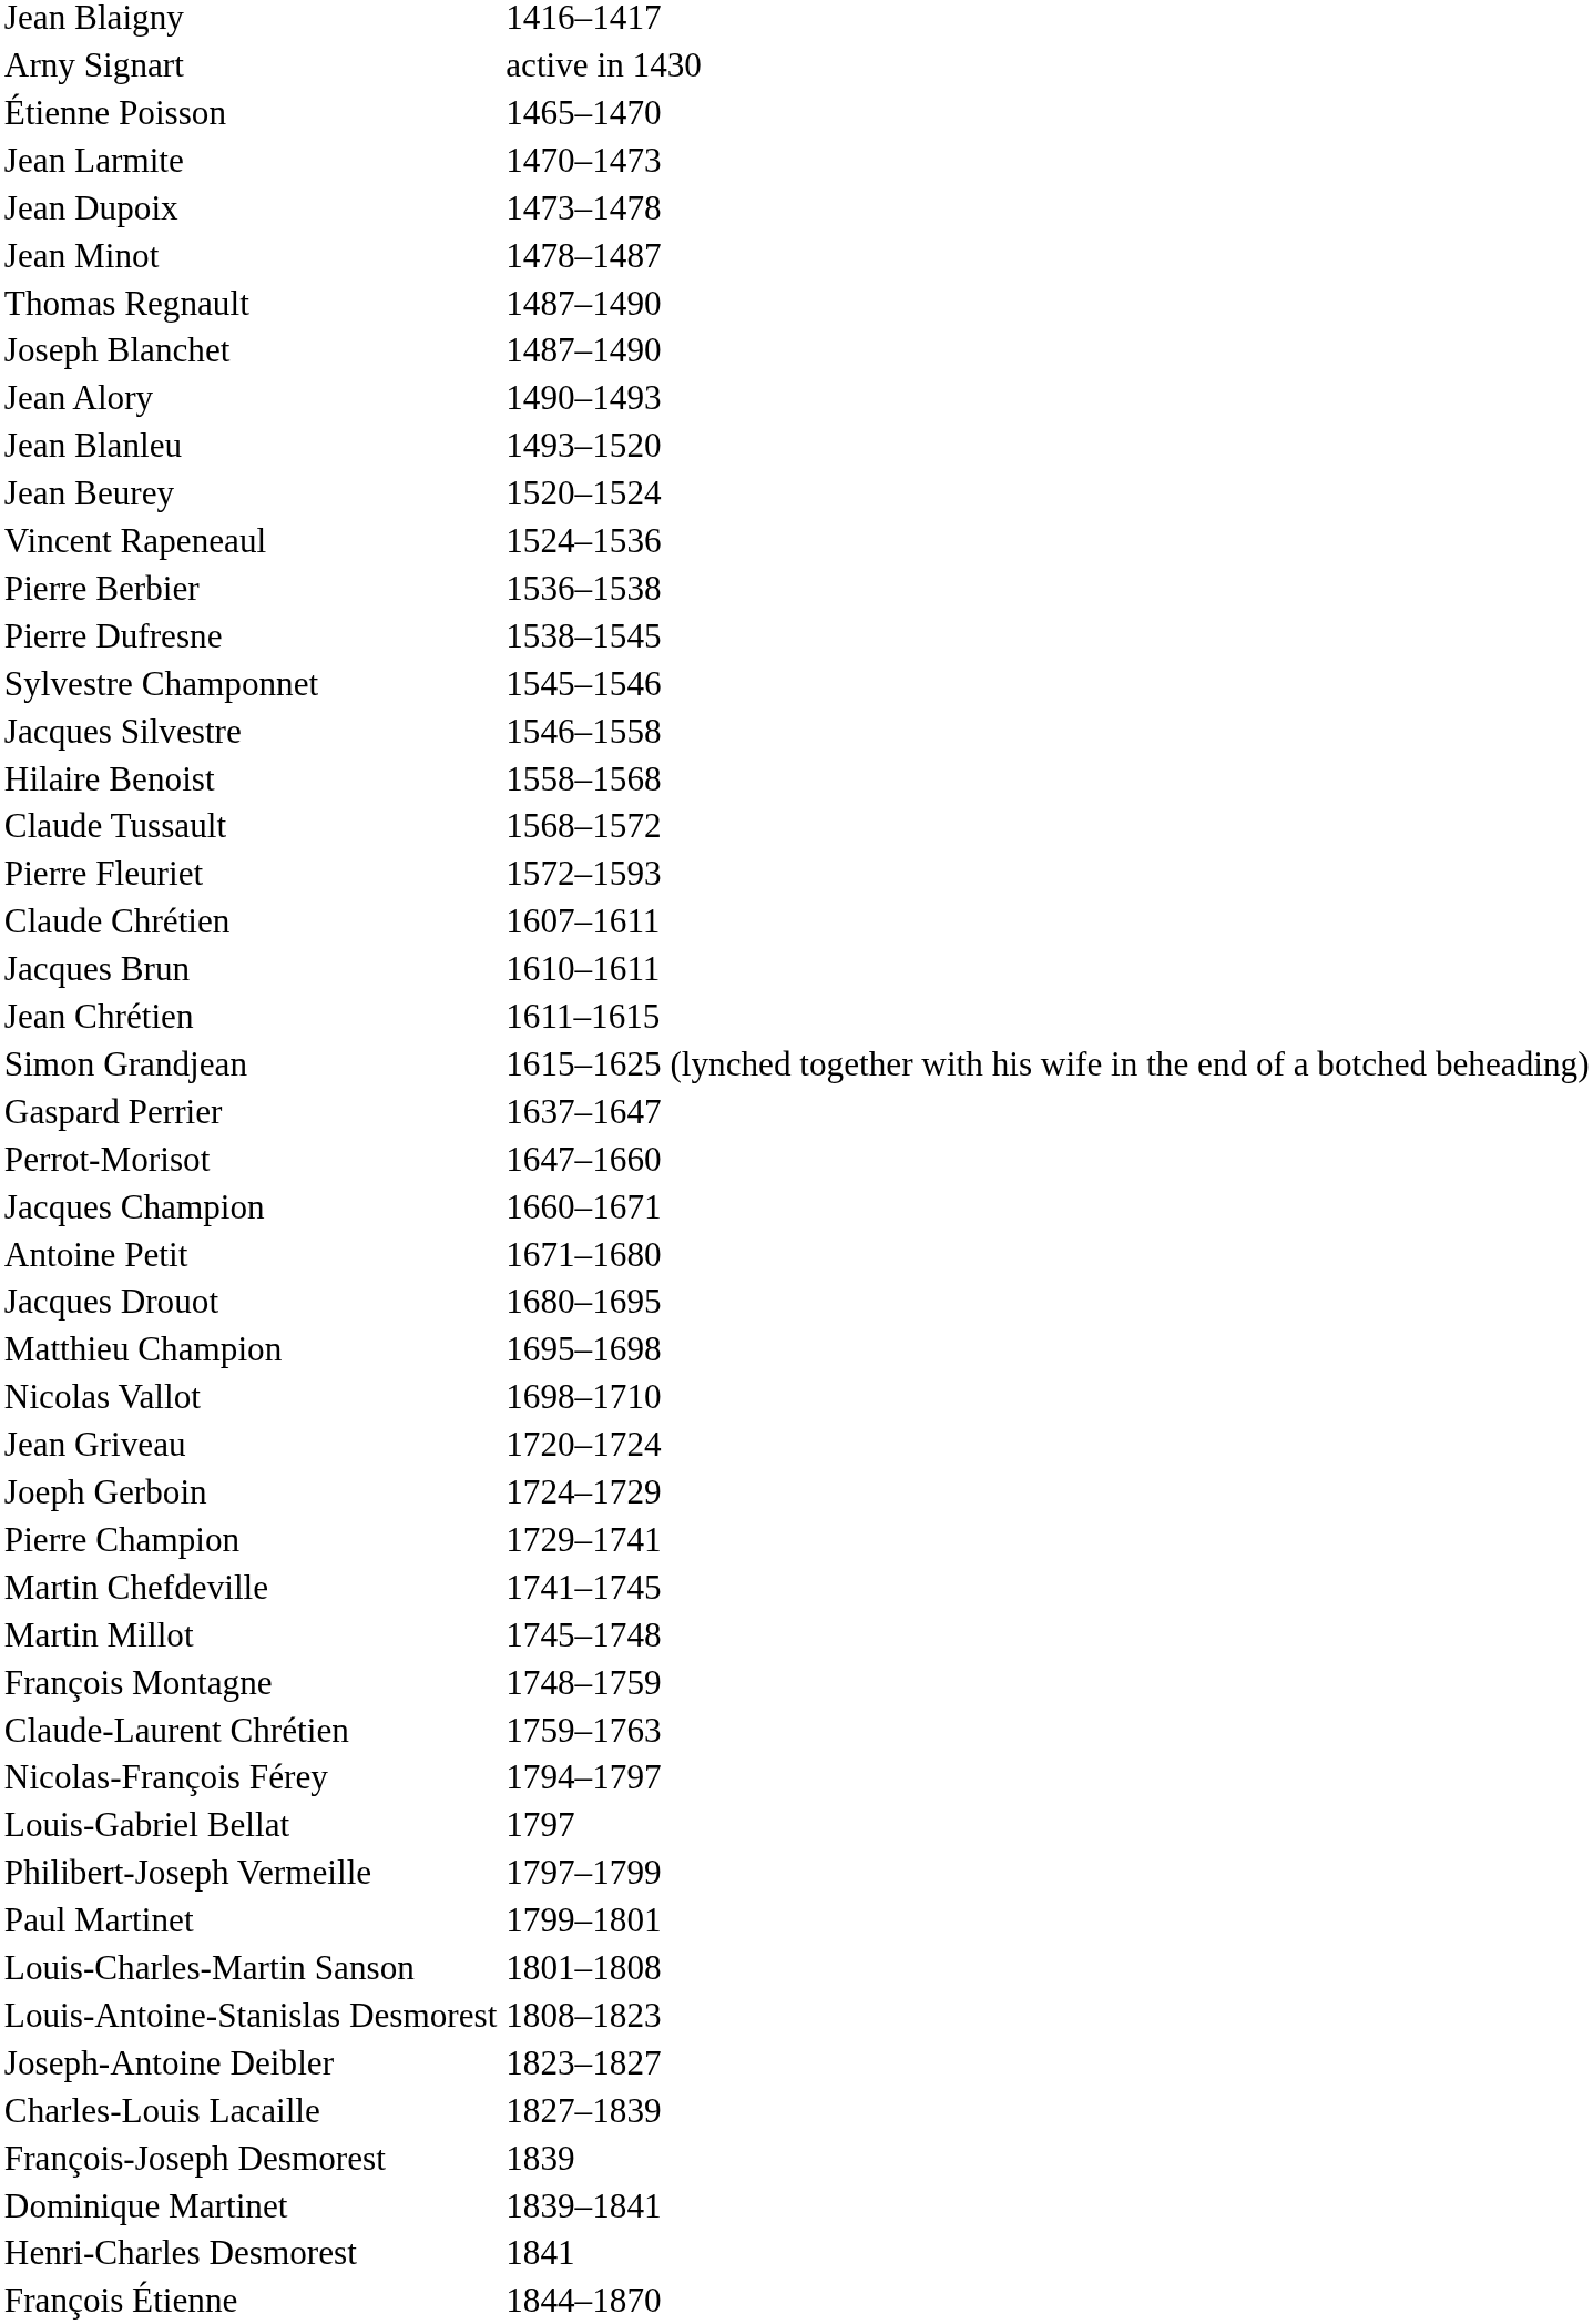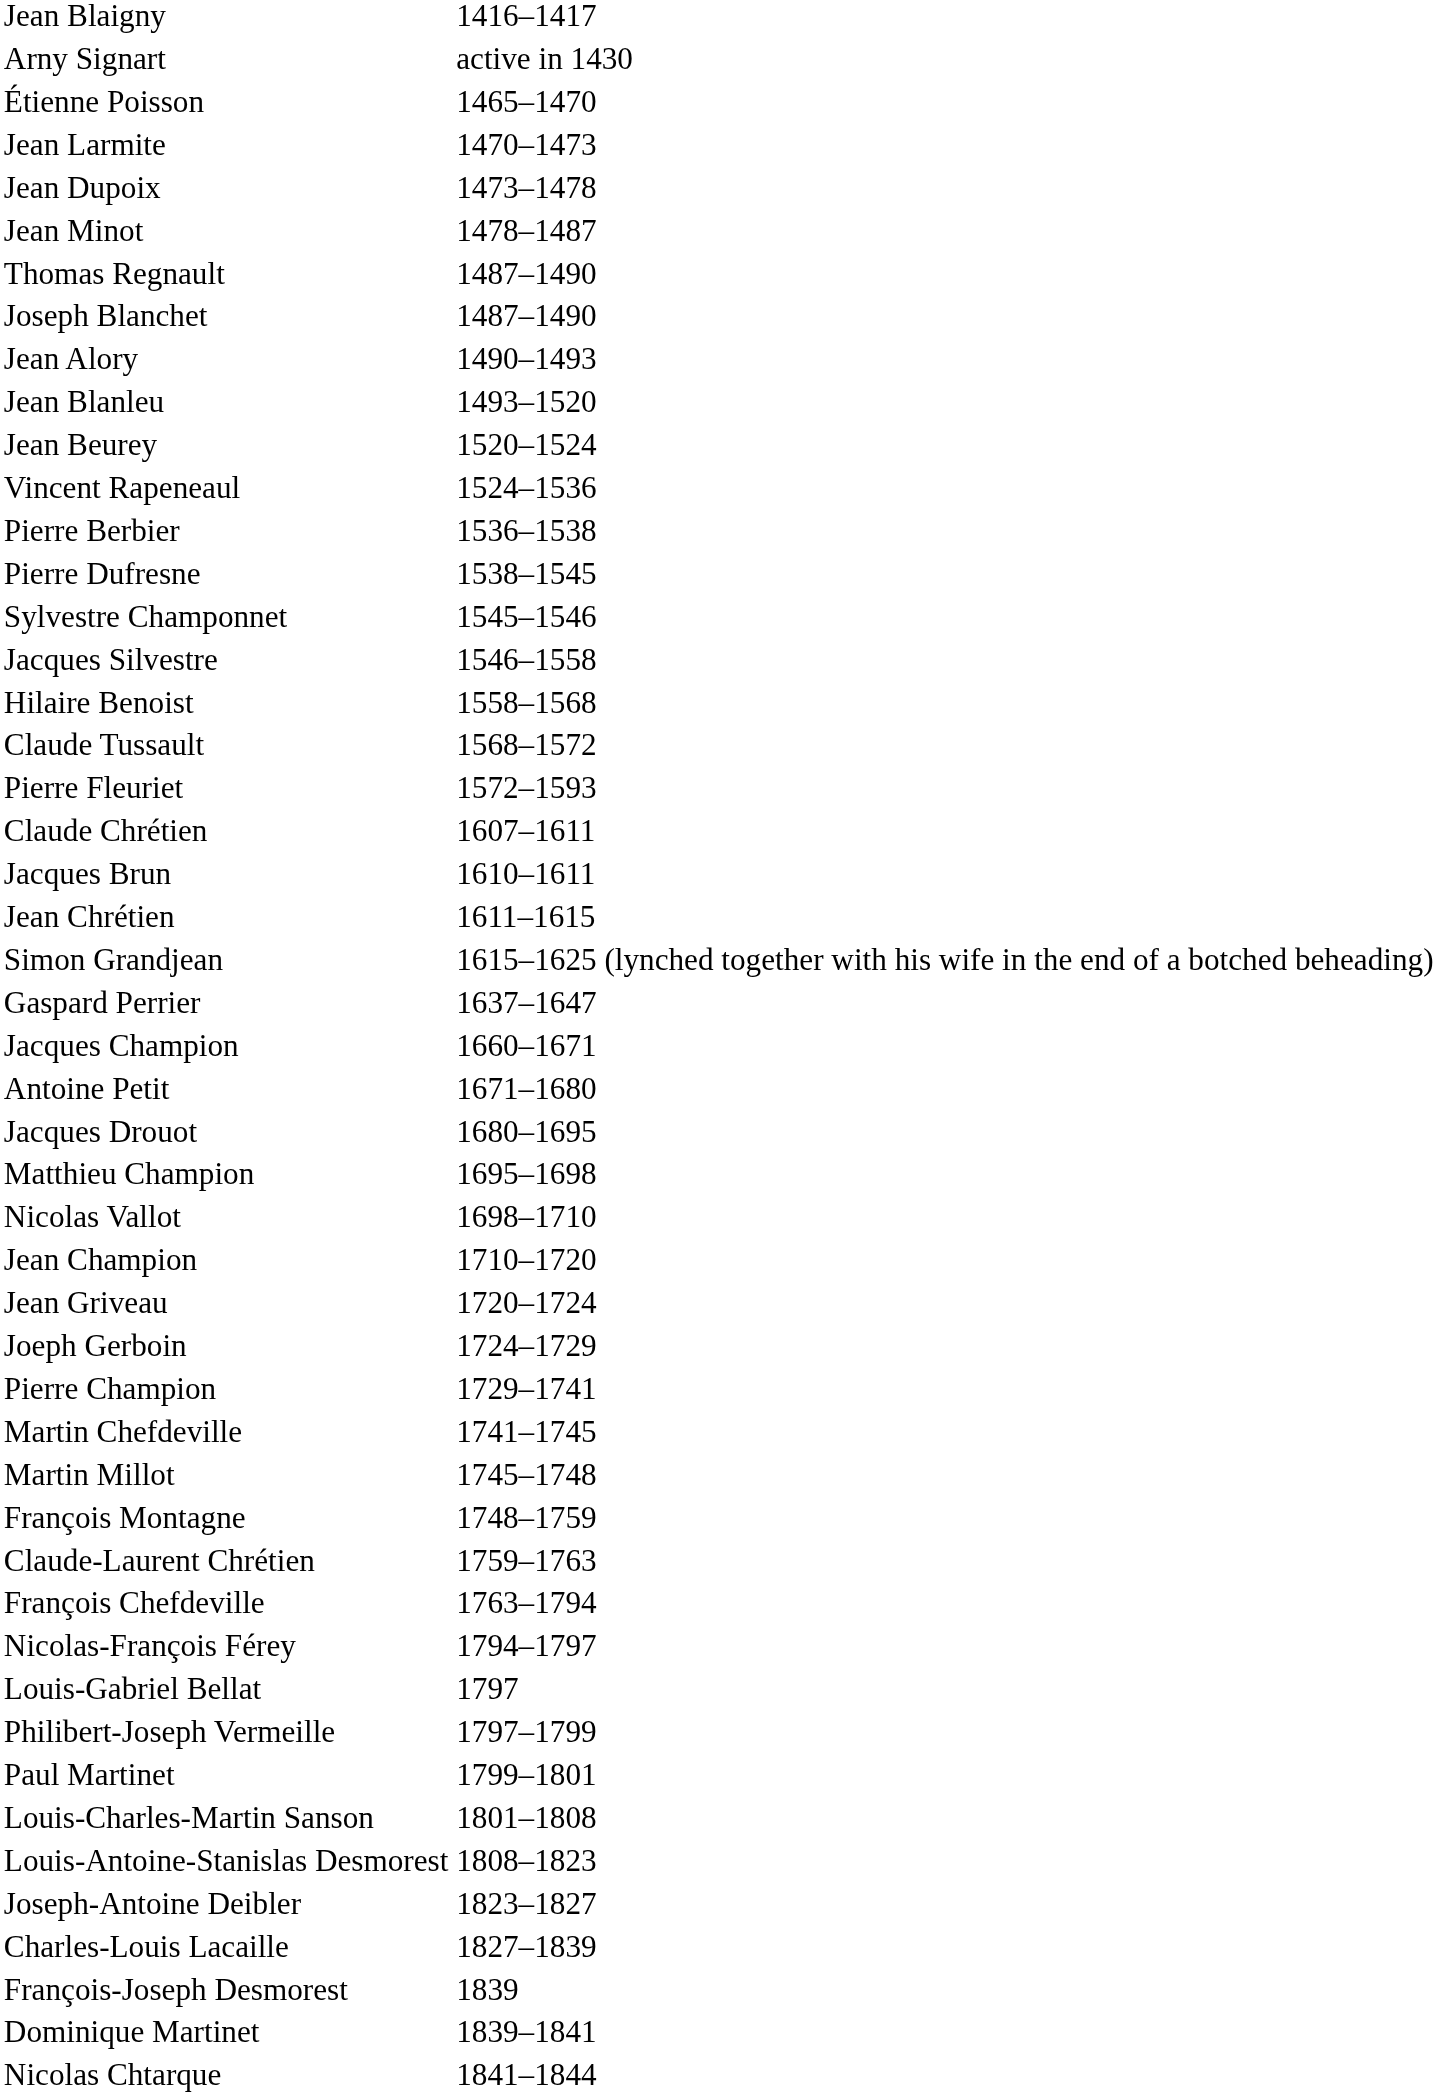 <table>
 <tr>
 <td>Jean Blaigny</td>
 <td>1416–1417</td>
 </tr>
 <tr>
 <td>Arny Signart</td>
 <td>active in 1430</td>
 </tr>
 <tr>
 <td>Étienne Poisson</td>
 <td>1465–1470</td>
 </tr>
 <tr>
 <td>Jean Larmite</td>
 <td>1470–1473</td>
 </tr>
 <tr>
 <td>Jean Dupoix</td>
 <td>1473–1478</td>
 </tr>
 <tr>
 <td>Jean Minot</td>
 <td>1478–1487</td>
 </tr>
 <tr>
 <td>Thomas Regnault</td>
 <td>1487–1490</td>
 </tr>
 <tr>
 <td>Joseph Blanchet</td>
 <td>1487–1490</td>
 </tr>
 <tr>
 <td>Jean Alory</td>
 <td>1490–1493</td>
 </tr>
 <tr>
 <td>Jean Blanleu</td>
 <td>1493–1520</td>
 </tr>
 <tr>
 <td>Jean Beurey</td>
 <td>1520–1524</td>
 </tr>
 <tr>
 <td>Vincent Rapeneaul</td>
 <td>1524–1536</td>
 </tr>
 <tr>
 <td>Pierre Berbier</td>
 <td>1536–1538</td>
 </tr>
 <tr>
 <td>Pierre Dufresne</td>
 <td>1538–1545</td>
 </tr>
 <tr>
 <td>Sylvestre Champonnet</td>
 <td>1545–1546</td>
 </tr>
 <tr>
 <td>Jacques Silvestre</td>
 <td>1546–1558</td>
 </tr>
 <tr>
 <td>Hilaire Benoist</td>
 <td>1558–1568</td>
 </tr>
 <tr>
 <td>Claude Tussault</td>
 <td>1568–1572</td>
 </tr>
 <tr>
 <td>Pierre Fleuriet</td>
 <td>1572–1593</td>
 </tr>
 <tr>
 <td>Claude Chrétien</td>
 <td>1607–1611</td>
 </tr>
 <tr>
 <td>Jacques Brun</td>
 <td>1610–1611</td>
 </tr>
 <tr>
 <td>Jean Chrétien</td>
 <td>1611–1615</td>
 </tr>
 <tr>
 <td>Simon Grandjean</td>
 <td>1615–1625 (lynched together with his wife in the end of a botched beheading)</td>
 </tr>
 <tr>
 <td>Gaspard Perrier</td>
 <td>1637–1647</td>
 </tr>
 <tr>
-<td>Perrot-Morisot</td>
-<td>1647–1660</td>
-</tr>
-<tr>
 <td>Jacques Champion</td>
 <td>1660–1671</td>
 </tr>
 <tr>
 <td>Antoine Petit</td>
 <td>1671–1680</td>
 </tr>
 <tr>
 <td>Jacques Drouot</td>
 <td>1680–1695</td>
 </tr>
 <tr>
 <td>Matthieu Champion</td>
 <td>1695–1698</td>
 </tr>
 <tr>
 <td>Nicolas Vallot</td>
 <td>1698–1710</td>
+</tr>
+<tr>
+<td>Jean Champion</td>
+<td>1710–1720</td>
 </tr>
 <tr>
 <td>Jean Griveau</td>
 <td>1720–1724</td>
 </tr>
 <tr>
 <td>Joeph Gerboin</td>
 <td>1724–1729</td>
 </tr>
 <tr>
 <td>Pierre Champion</td>
 <td>1729–1741</td>
 </tr>
 <tr>
 <td>Martin Chefdeville</td>
 <td>1741–1745</td>
 </tr>
 <tr>
 <td>Martin Millot</td>
 <td>1745–1748</td>
 </tr>
 <tr>
 <td>François Montagne</td>
 <td>1748–1759</td>
 </tr>
 <tr>
 <td>Claude-Laurent Chrétien</td>
 <td>1759–1763</td>
+</tr>
+<tr>
+<td>François Chefdeville</td>
+<td>1763–1794</td>
 </tr>
 <tr>
 <td>Nicolas-François Férey</td>
 <td>1794–1797</td>
 </tr>
 <tr>
 <td>Louis-Gabriel Bellat</td>
 <td>1797</td>
 </tr>
 <tr>
 <td>Philibert-Joseph Vermeille</td>
 <td>1797–1799</td>
 </tr>
 <tr>
 <td>Paul Martinet</td>
 <td>1799–1801</td>
 </tr>
 <tr>
 <td>Louis-Charles-Martin Sanson</td>
 <td>1801–1808</td>
 </tr>
 <tr>
 <td>Louis-Antoine-Stanislas Desmorest</td>
 <td>1808–1823</td>
 </tr>
 <tr>
 <td>Joseph-Antoine Deibler</td>
 <td>1823–1827</td>
 </tr>
 <tr>
 <td>Charles-Louis Lacaille</td>
 <td>1827–1839</td>
 </tr>
 <tr>
 <td>François-Joseph Desmorest</td>
 <td>1839</td>
 </tr>
 <tr>
 <td>Dominique Martinet</td>
 <td>1839–1841</td>
 </tr>
 <tr>
-<td>Henri-Charles Desmorest</td>
-<td>1841</td>
-</tr>
-<tr>
-<td>François Étienne</td>
-<td>1844–1870</td>
+<td>Nicolas Chtarque</td>
+<td>1841–1844</td>
 </tr>
 </table>
